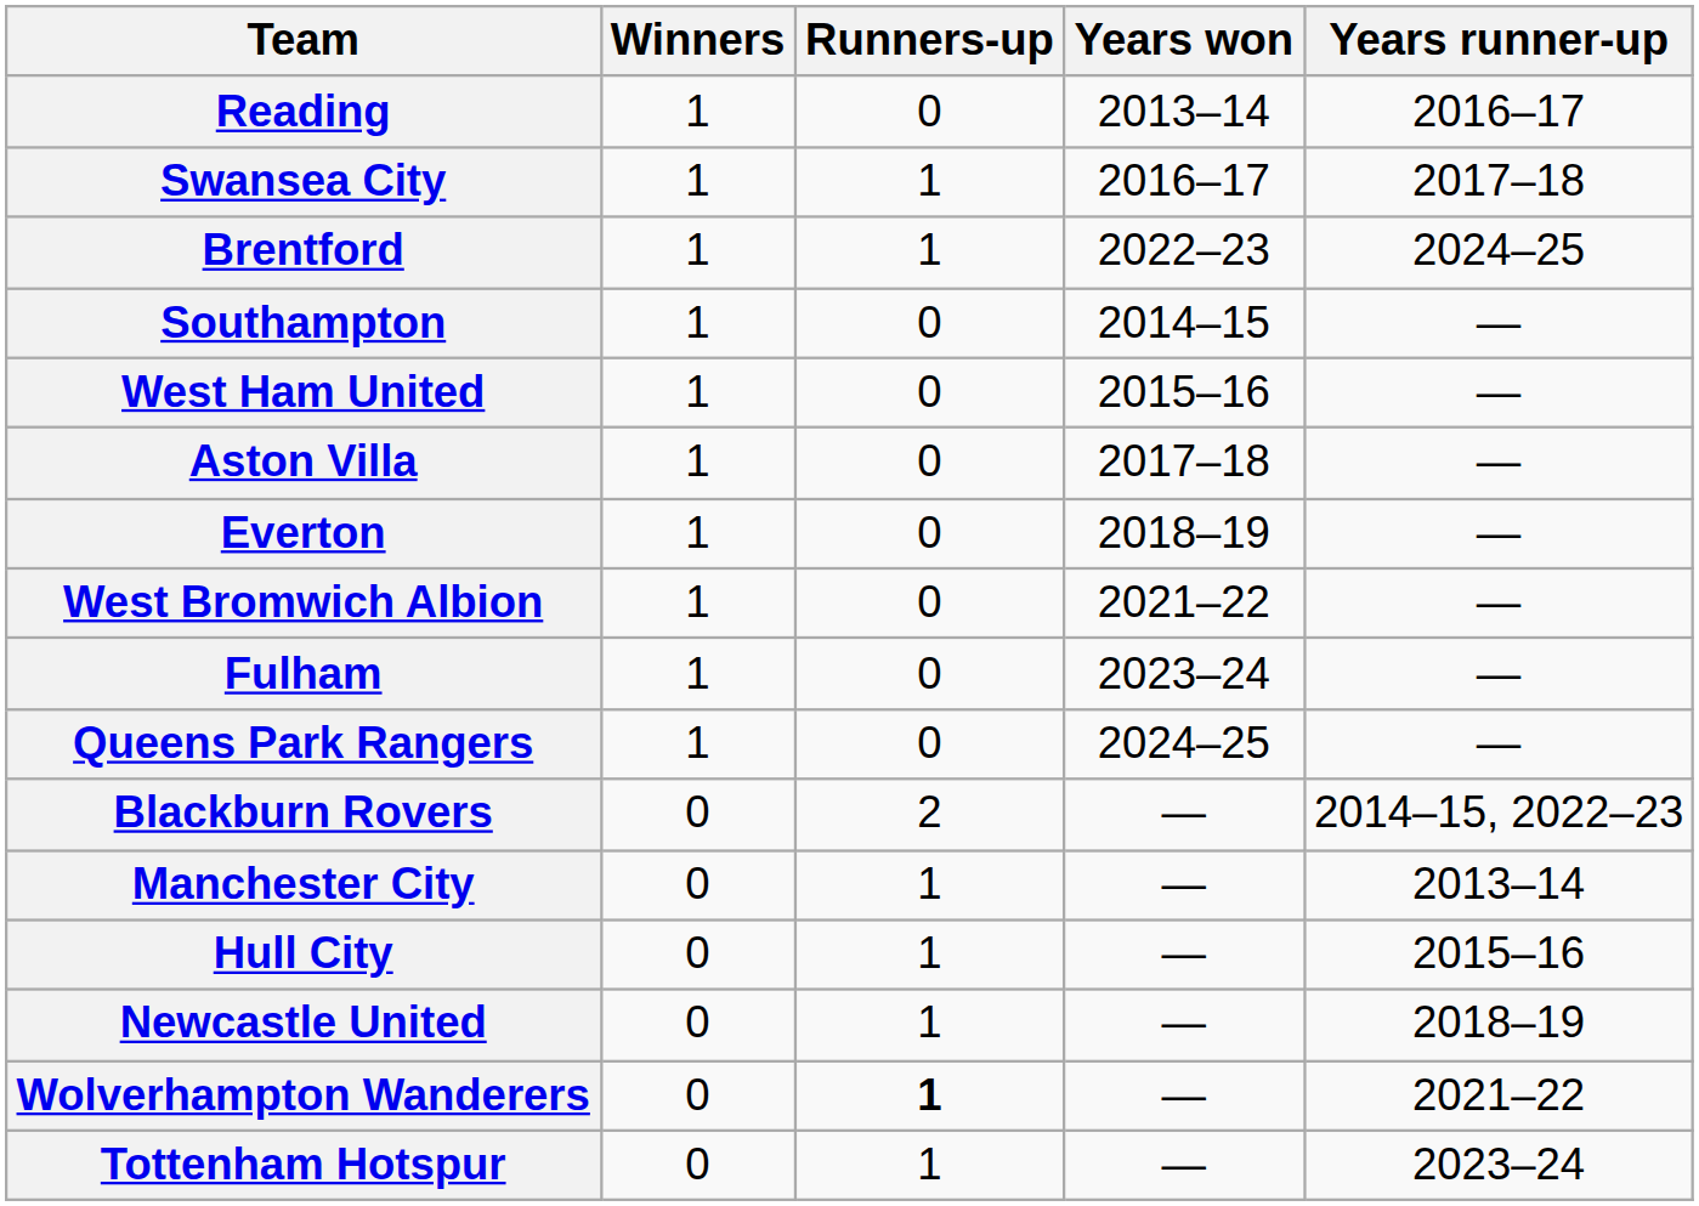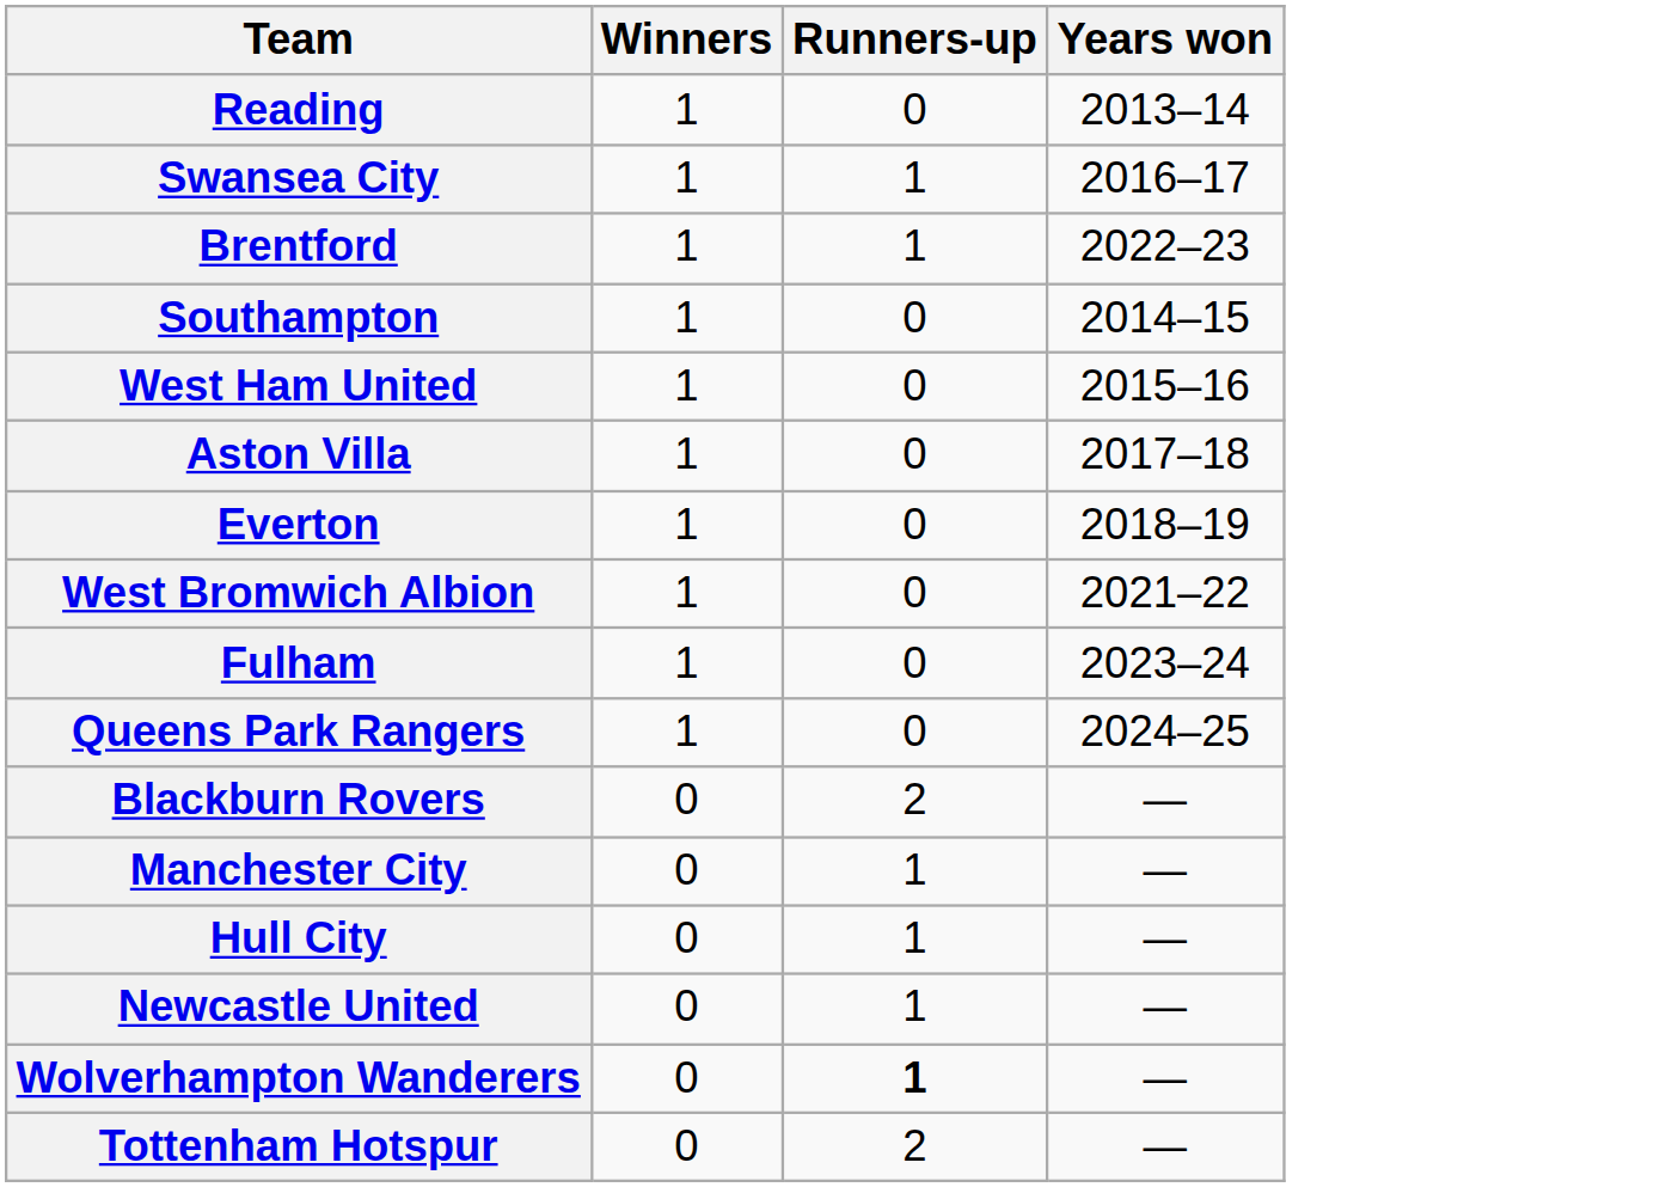 <table class="wikitable plainrowheaders sortable">
 <tr>
 <th scope=col>Team</th>
 <th scope=col>Winners</th>
 <th scope=col>Runners-up</th>
 <th scope=col class="unsortable">Years won</th>
-<th scope=col class="unsortable">Years runner-up</th>
 </tr>
 <tr>
 <th scope="row"><a href='#'>Reading</a></th>
 <td align="center">1</td>
 <td align="center">0</td>
 <td align="center">2013–14</td>
-<td align="center">2016–17</td>
 </tr>
 <tr>
 <th scope="row"><a href='#'>Swansea City</a></th>
 <td align="center">1</td>
 <td align="center">1</td>
 <td align="center">2016–17</td>
-<td align="center">2017–18</td>
 </tr>
 <tr>
 <th scope="row"><a href='#'>Brentford</a></th>
 <td align="center">1</td>
 <td align="center">1</td>
 <td align="center">2022–23</td>
-<td align="center">2024–25</td>
 </tr>
 <tr>
 <th scope="row"><a href='#'>Southampton</a></th>
 <td align="center">1</td>
 <td align="center">0</td>
 <td align="center">2014–15</td>
-<td align="center">—</td>
 </tr>
 <tr>
 <th scope=row><a href='#'>West Ham United</a></th>
 <td align=center>1</td>
 <td align=center>0</td>
 <td align=center>2015–16</td>
-<td align=center>—</td>
 </tr>
 <tr>
 <th scope="row"><a href='#'>Aston Villa</a></th>
 <td align="center">1</td>
 <td align="center">0</td>
 <td align="center">2017–18</td>
-<td align="center">—</td>
 </tr>
 <tr>
 <th scope="row"><a href='#'>Everton</a></th>
 <td align="center">1</td>
 <td align="center">0</td>
 <td align="center">2018–19</td>
-<td align="center">—</td>
 </tr>
 <tr>
 <th scope=row><a href='#'>West Bromwich Albion</a></th>
 <td align=center>1</td>
 <td align=center>0</td>
 <td align=center>2021–22</td>
-<td align=center>—</td>
 </tr>
 <tr>
 <th scope="row"><a href='#'>Fulham</a></th>
 <td align="center">1</td>
 <td align="center">0</td>
 <td align="center">2023–24</td>
-<td align="center">—</td>
 </tr>
 <tr>
 <th scope="row"><a href='#'>Queens Park Rangers</a></th>
 <td align="center">1</td>
 <td align="center">0</td>
 <td align="center">2024–25</td>
-<td align="center">—</td>
 </tr>
 <tr>
 <th scope=row><a href='#'>Blackburn Rovers</a></th>
 <td align=center>0</td>
 <td align=center>2</td>
 <td align=center>—</td>
-<td align=center>2014–15, 2022–23</td>
 </tr>
 <tr>
 <th scope=row><a href='#'>Manchester City</a></th>
 <td align=center>0</td>
 <td align=center>1</td>
 <td align=center>—</td>
-<td align=center>2013–14</td>
 </tr>
 <tr>
 <th scope=row><a href='#'>Hull City</a></th>
 <td align=center>0</td>
 <td align=center>1</td>
 <td align=center>—</td>
-<td align=center>2015–16</td>
 </tr>
 <tr>
 <th scope=row><a href='#'>Newcastle United</a></th>
 <td align=center>0</td>
 <td align=center>1</td>
 <td align=center>—</td>
-<td align=center>2018–19</td>
 </tr>
 <tr>
 <th scope=row><a href='#'>Wolverhampton Wanderers</a></th>
 <td align=center>0</td>
 <td align=center><strong>1</strong></td>
 <td align=center>—</td>
-<td align=center>2021–22</td>
 </tr>
 <tr>
 <th scope=row><a href='#'>Tottenham Hotspur</a></th>
 <td align=center>0</td>
-<td align=center>1</td>
+<td align=center>2</td>
 <td align=center>—</td>
-<td align=center>2023–24</td>
 </tr>
 </table>
